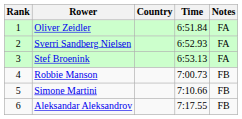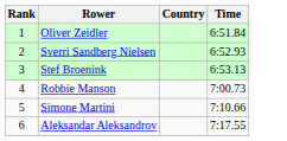 <table class="wikitable" style="text-align:center">
 <tr>
 <th>Rank</th>
 <th>Rower</th>
 <th>Country</th>
 <th>Time</th>
-<th>Notes</th>
 </tr>
 <tr bgcolor=ccffcc>
 <td>1</td>
 <td align="left"><a href='#'>Oliver Zeidler</a></td>
 <td align="left"></td>
 <td>6:51.84</td>
-<td>FA</td>
 </tr>
 <tr bgcolor=ccffcc>
 <td>2</td>
 <td align="left"><a href='#'>Sverri Sandberg Nielsen</a></td>
 <td align="left"></td>
 <td>6:52.93</td>
-<td>FA</td>
 </tr>
 <tr bgcolor=ccffcc>
 <td>3</td>
 <td align="left"><a href='#'>Stef Broenink</a></td>
 <td align="left"></td>
 <td>6:53.13</td>
-<td>FA</td>
 </tr>
 <tr>
 <td>4</td>
 <td align="left"><a href='#'>Robbie Manson</a></td>
 <td align="left"></td>
 <td>7:00.73</td>
-<td>FB</td>
 </tr>
 <tr>
 <td>5</td>
 <td align="left"><a href='#'>Simone Martini</a></td>
 <td align="left"></td>
 <td>7:10.66</td>
-<td>FB</td>
 </tr>
 <tr>
 <td>6</td>
 <td align="left"><a href='#'>Aleksandar Aleksandrov</a></td>
 <td align="left"></td>
 <td>7:17.55</td>
-<td>FB</td>
 </tr>
 </table>
